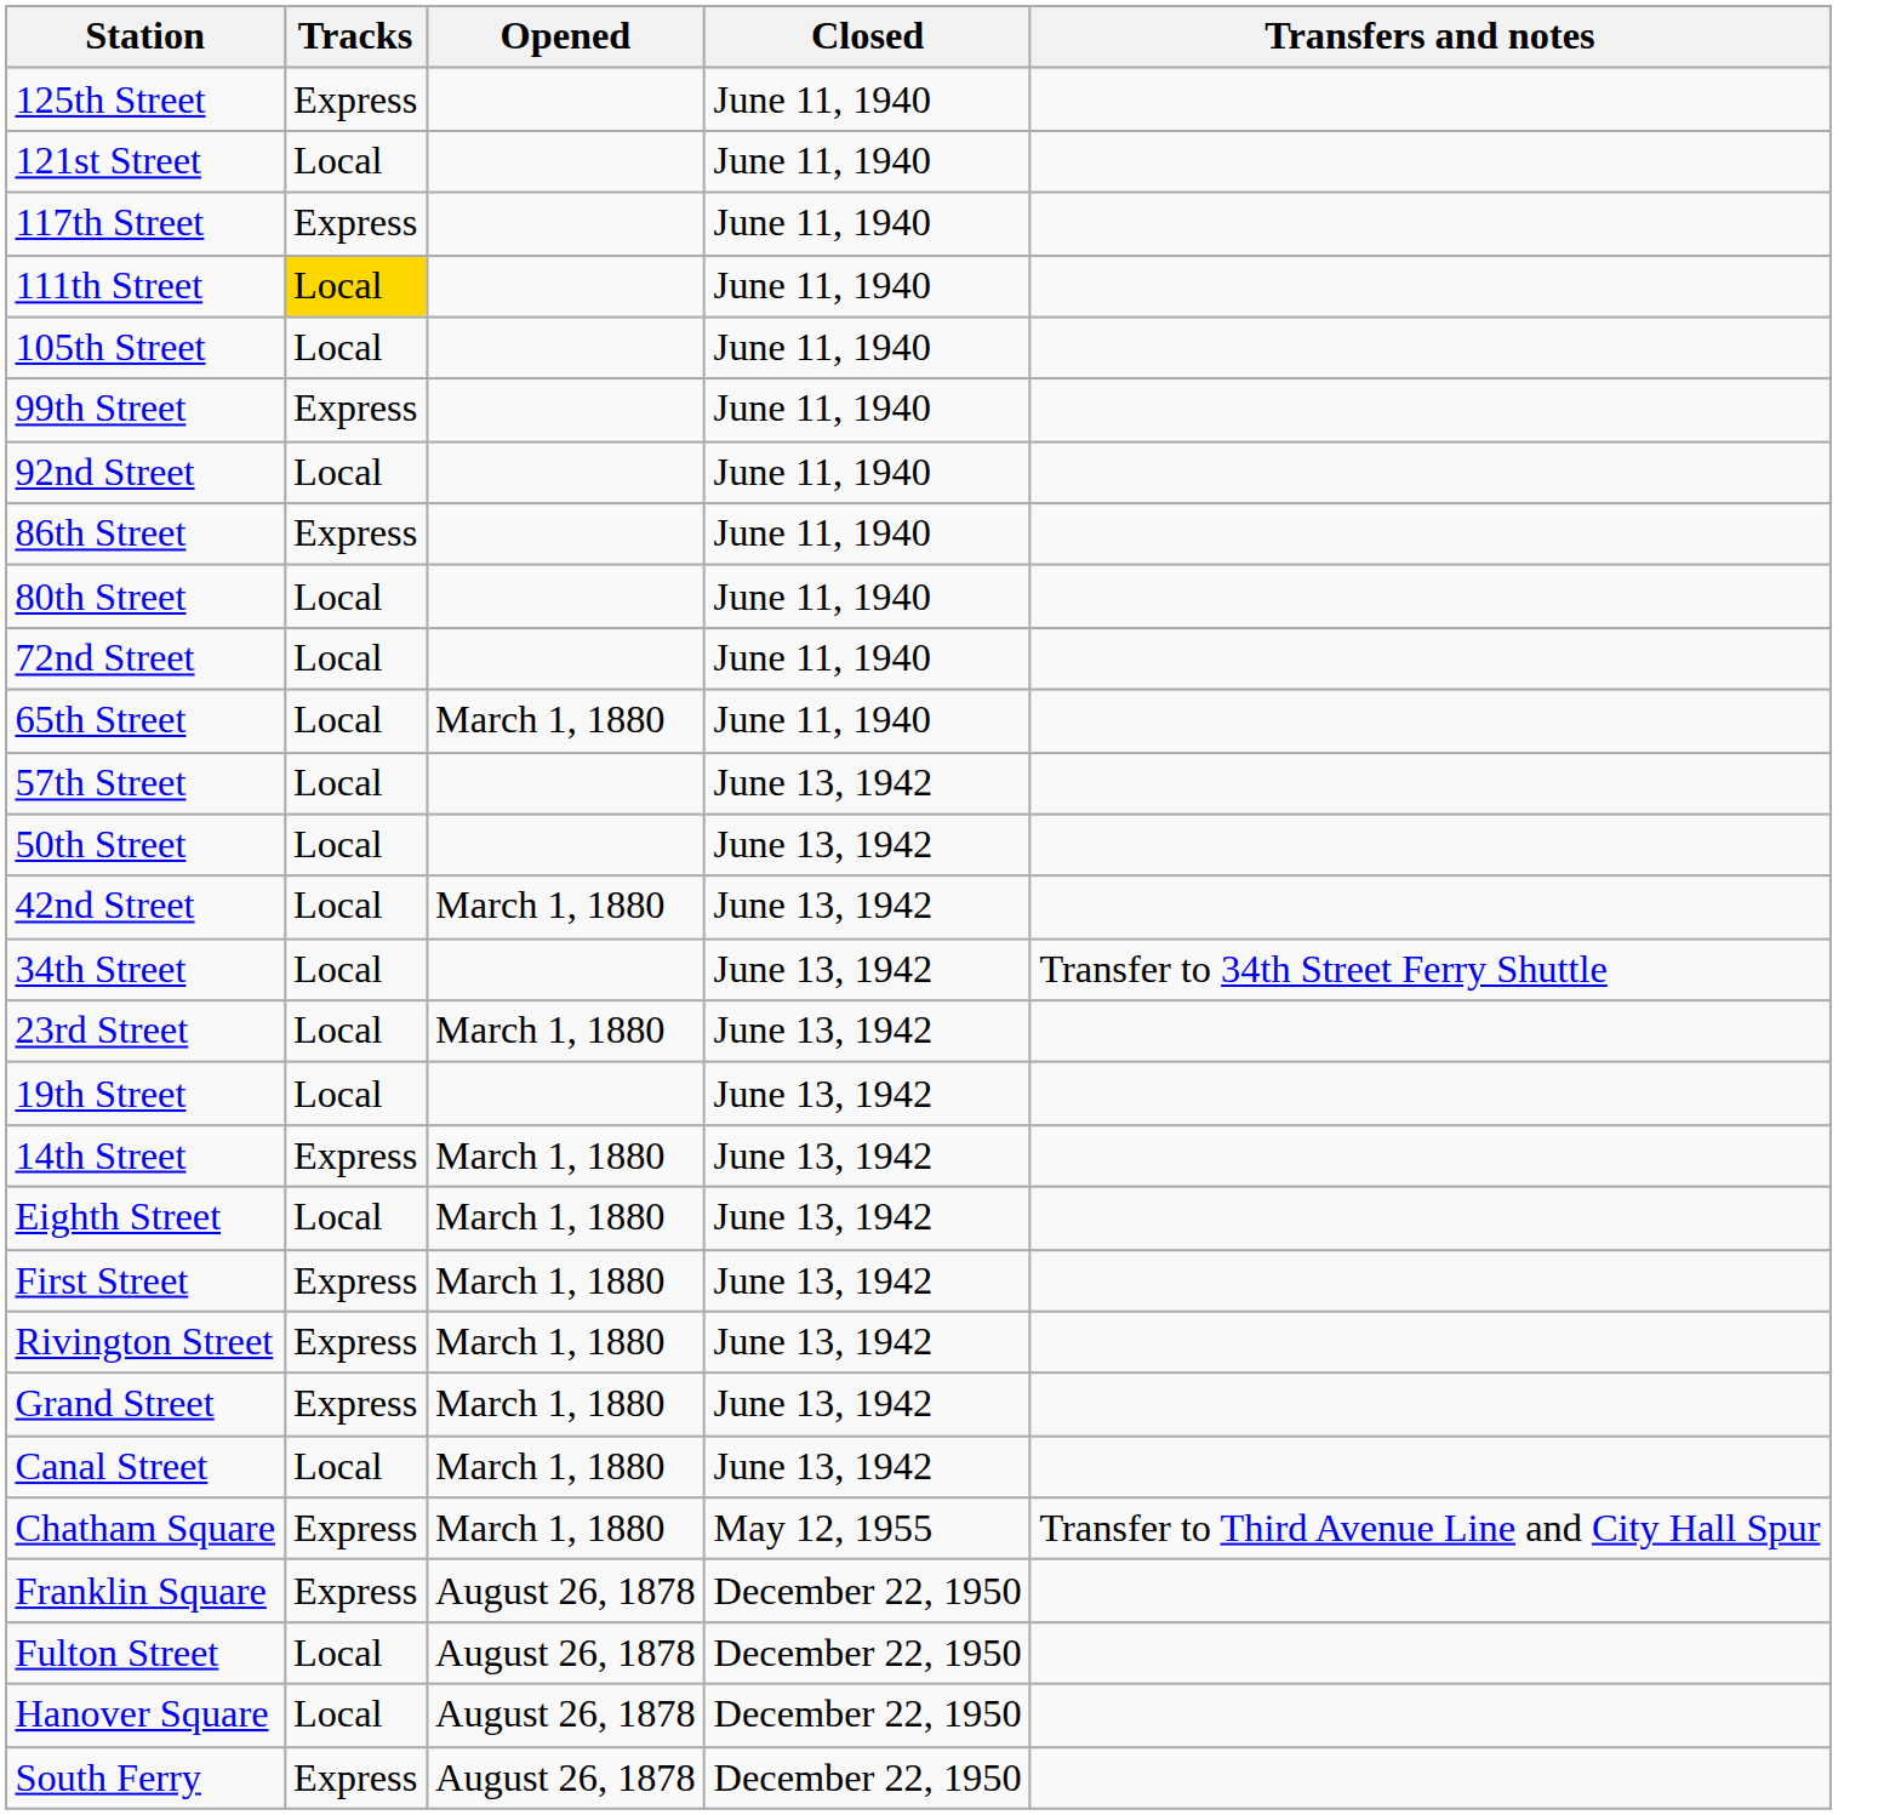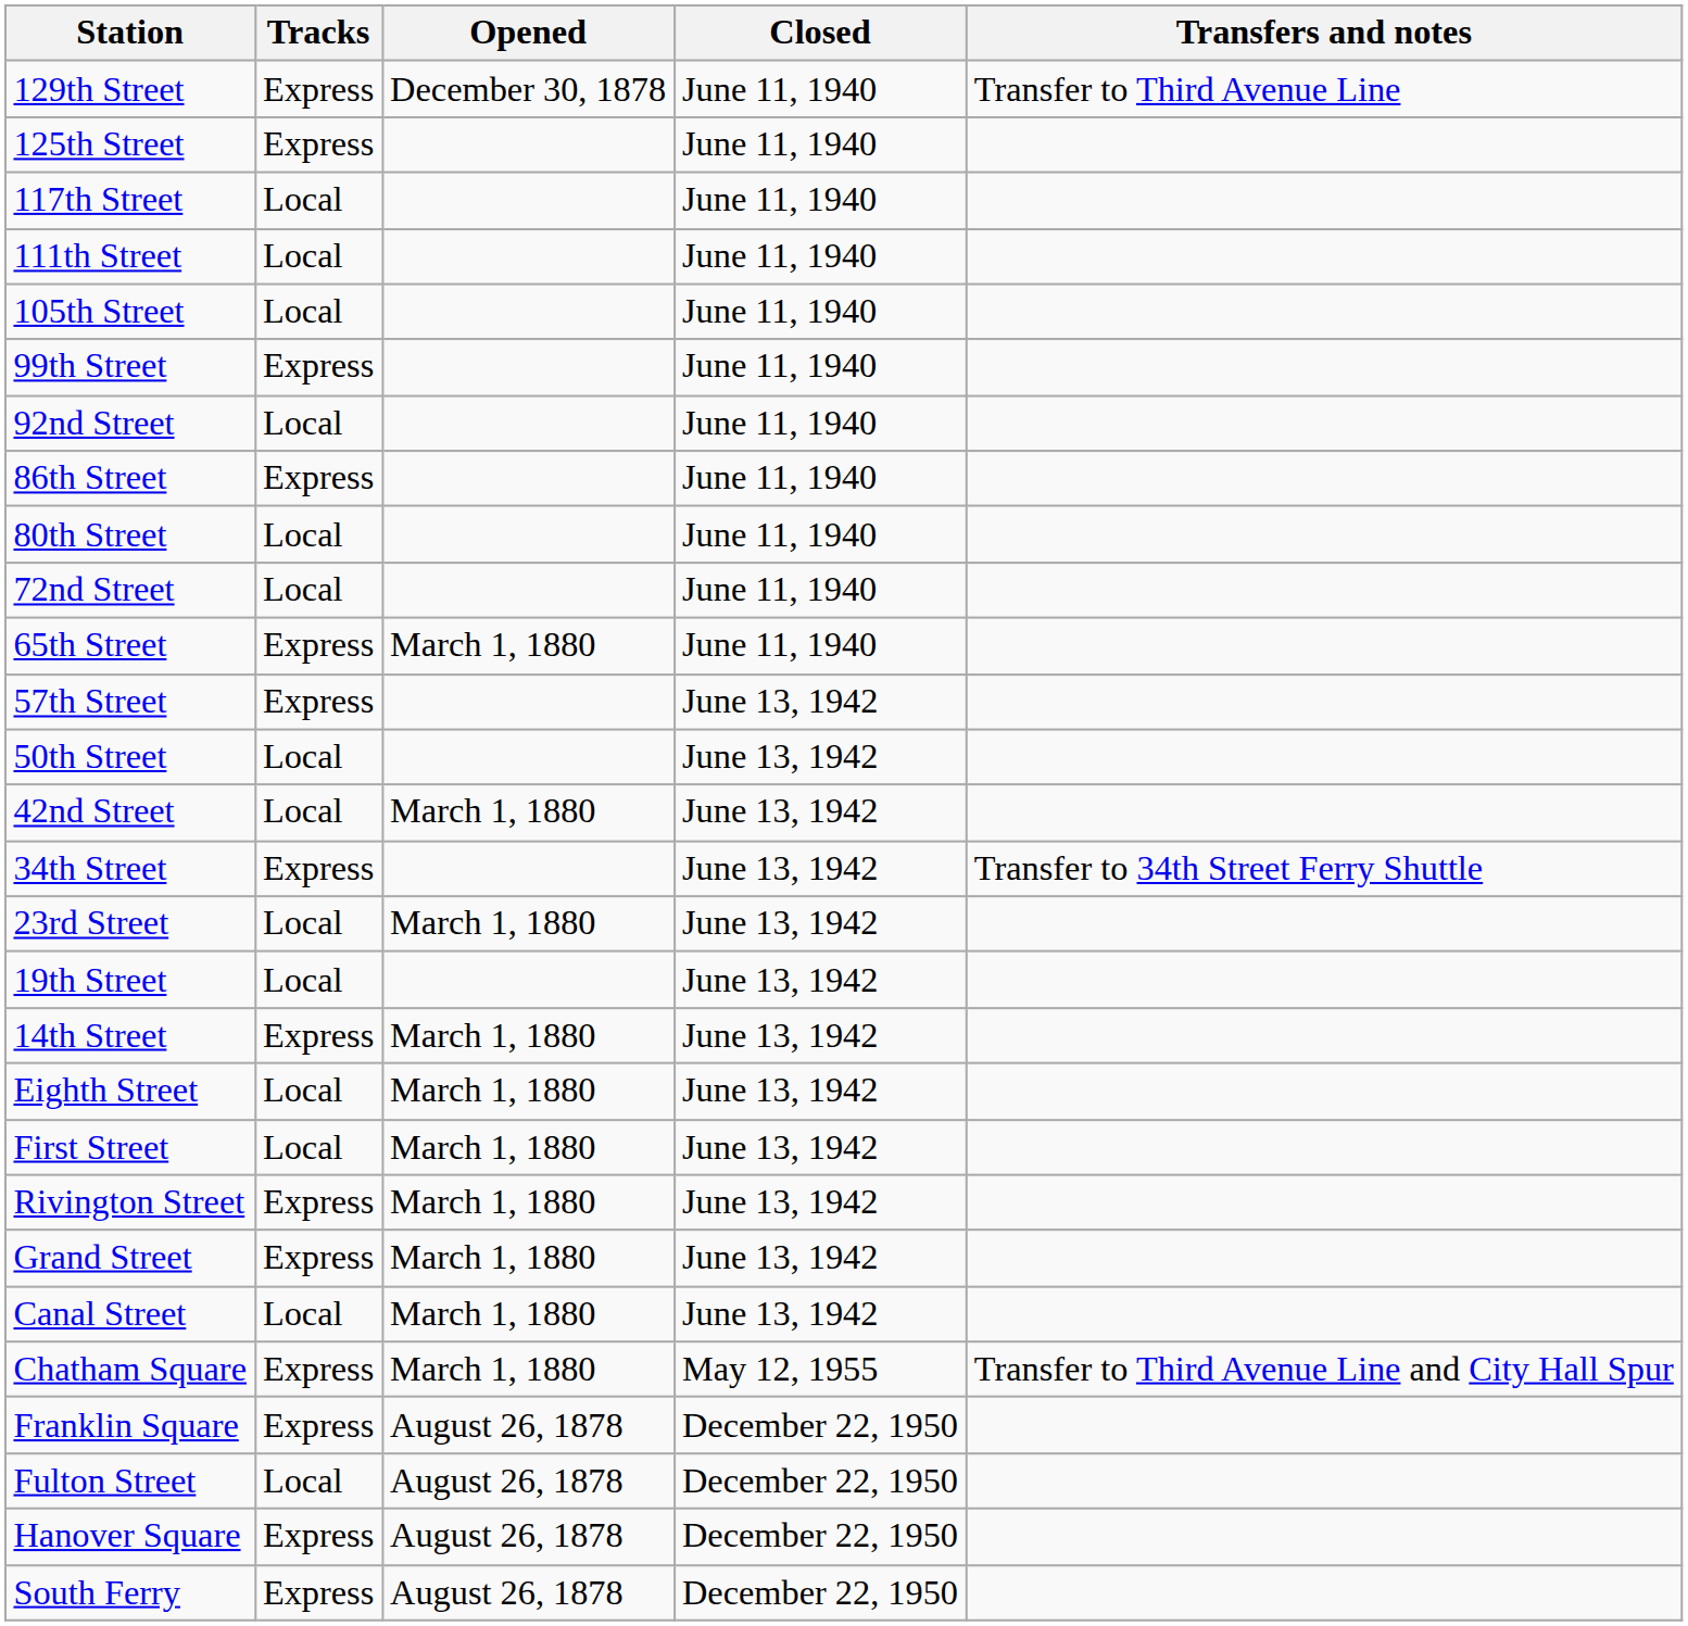 <table class="wikitable">
 <tr>
 <th>Station</th>
 <th>Tracks</th>
 <th>Opened</th>
 <th>Closed</th>
 <th>Transfers and notes</th>
 </tr>
 <tr>
+<td><a href='#'>129th Street</a></td>
+<td>Express</td>
+<td>December 30, 1878</td>
+<td>June 11, 1940</td>
+<td>Transfer to <a href='#'>Third Avenue Line</a></td>
+</tr>
+<tr>
 <td><a href='#'>125th Street</a></td>
 <td>Express</td>
 <td></td>
 <td>June 11, 1940</td>
 <td></td>
 </tr>
 <tr>
-<td><a href='#'>121st Street</a></td>
+<td><a href='#'>117th Street</a></td>
 <td>Local</td>
 <td></td>
 <td>June 11, 1940</td>
 <td></td>
 </tr>
 <tr>
-<td><a href='#'>117th Street</a></td>
-<td>Express</td>
-<td></td>
-<td>June 11, 1940</td>
-<td></td>
-</tr>
-<tr>
 <td><a href='#'>111th Street</a></td>
-<td style="background: gold;">Local</td>
+<td>Local</td>
 <td></td>
 <td>June 11, 1940</td>
 <td></td>
 </tr>
 <tr>
 <td><a href='#'>105th Street</a></td>
 <td>Local</td>
 <td></td>
 <td>June 11, 1940</td>
 <td></td>
 </tr>
 <tr>
 <td><a href='#'>99th Street</a></td>
 <td>Express</td>
 <td></td>
 <td>June 11, 1940</td>
 <td></td>
 </tr>
 <tr>
 <td><a href='#'>92nd Street</a></td>
 <td>Local</td>
 <td></td>
 <td>June 11, 1940</td>
 <td></td>
 </tr>
 <tr>
 <td><a href='#'>86th Street</a></td>
 <td>Express</td>
 <td></td>
 <td>June 11, 1940</td>
 <td></td>
 </tr>
 <tr>
 <td><a href='#'>80th Street</a></td>
 <td>Local</td>
 <td></td>
 <td>June 11, 1940</td>
 <td></td>
 </tr>
 <tr>
 <td><a href='#'>72nd Street</a></td>
 <td>Local</td>
 <td></td>
 <td>June 11, 1940</td>
 <td></td>
 </tr>
 <tr>
 <td><a href='#'>65th Street</a></td>
-<td>Local</td>
+<td>Express</td>
 <td>March 1, 1880</td>
 <td>June 11, 1940</td>
 <td></td>
 </tr>
 <tr>
 <td><a href='#'>57th Street</a></td>
-<td>Local</td>
+<td>Express</td>
 <td></td>
 <td>June 13, 1942</td>
 <td></td>
 </tr>
 <tr>
 <td><a href='#'>50th Street</a></td>
 <td>Local</td>
 <td></td>
 <td>June 13, 1942</td>
 <td></td>
 </tr>
 <tr>
 <td><a href='#'>42nd Street</a></td>
 <td>Local</td>
 <td>March 1, 1880</td>
 <td>June 13, 1942</td>
 <td></td>
 </tr>
 <tr>
 <td><a href='#'>34th Street</a></td>
-<td>Local</td>
+<td>Express</td>
 <td></td>
 <td>June 13, 1942</td>
 <td>Transfer to <a href='#'>34th Street Ferry Shuttle</a></td>
 </tr>
 <tr>
 <td><a href='#'>23rd Street</a></td>
 <td>Local</td>
 <td>March 1, 1880</td>
 <td>June 13, 1942</td>
 <td></td>
 </tr>
 <tr>
 <td><a href='#'>19th Street</a></td>
 <td>Local</td>
 <td></td>
 <td>June 13, 1942</td>
 <td></td>
 </tr>
 <tr>
 <td><a href='#'>14th Street</a></td>
 <td>Express</td>
 <td>March 1, 1880</td>
 <td>June 13, 1942</td>
 <td></td>
 </tr>
 <tr>
 <td><a href='#'>Eighth Street</a></td>
 <td>Local</td>
 <td>March 1, 1880</td>
 <td>June 13, 1942</td>
 <td></td>
 </tr>
 <tr>
 <td><a href='#'>First Street</a></td>
-<td>Express</td>
+<td>Local</td>
 <td>March 1, 1880</td>
 <td>June 13, 1942</td>
 <td></td>
 </tr>
 <tr>
 <td nowrap><a href='#'>Rivington Street</a></td>
 <td>Express</td>
 <td>March 1, 1880</td>
 <td>June 13, 1942</td>
 <td></td>
 </tr>
 <tr>
 <td><a href='#'>Grand Street</a></td>
 <td>Express</td>
 <td>March 1, 1880</td>
 <td>June 13, 1942</td>
 <td></td>
 </tr>
 <tr>
 <td><a href='#'>Canal Street</a></td>
 <td>Local</td>
 <td>March 1, 1880</td>
 <td>June 13, 1942</td>
 <td></td>
 </tr>
 <tr>
 <td nowrap><a href='#'>Chatham Square</a></td>
 <td>Express</td>
 <td>March 1, 1880</td>
 <td>May 12, 1955</td>
 <td>Transfer to <a href='#'>Third Avenue Line</a> and <a href='#'>City Hall Spur</a></td>
 </tr>
 <tr>
 <td><a href='#'>Franklin Square</a></td>
 <td>Express</td>
 <td>August 26, 1878</td>
 <td>December 22, 1950</td>
 <td></td>
 </tr>
 <tr>
 <td><a href='#'>Fulton Street</a></td>
 <td>Local</td>
 <td>August 26, 1878</td>
 <td>December 22, 1950</td>
 <td></td>
 </tr>
 <tr>
 <td><a href='#'>Hanover Square</a></td>
-<td>Local</td>
+<td>Express</td>
 <td>August 26, 1878</td>
 <td>December 22, 1950</td>
 <td></td>
 </tr>
 <tr>
 <td><a href='#'>South Ferry</a></td>
 <td>Express</td>
 <td>August 26, 1878</td>
 <td>December 22, 1950</td>
 <td></td>
 </tr>
 </table>
